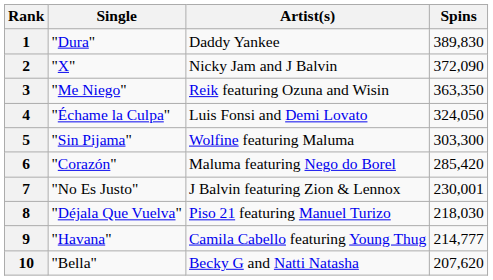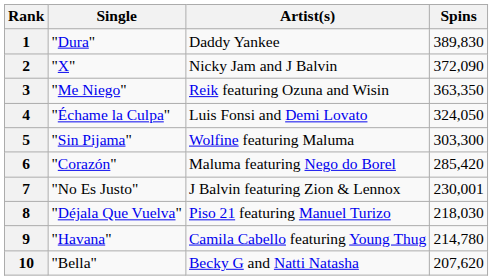 <table class="wikitable plainrowheaders">
 <tr>
 <th>Rank</th>
 <th>Single</th>
 <th>Artist(s)</th>
 <th>Spins</th>
 </tr>
 <tr>
 <th scope="row" style="text-align:center">1</th>
 <td>"<a href='#'>Dura</a>"</td>
 <td>Daddy Yankee</td>
 <td>389,830</td>
 </tr>
 <tr>
 <th scope="row" style="text-align:center">2</th>
 <td>"<a href='#'>X</a>"</td>
 <td>Nicky Jam and J Balvin</td>
 <td>372,090</td>
 </tr>
 <tr>
 <th scope="row" style="text-align:center">3</th>
 <td>"<a href='#'>Me Niego</a>"</td>
 <td><a href='#'>Reik</a> featuring Ozuna and Wisin</td>
 <td>363,350</td>
 </tr>
 <tr>
 <th scope="row" style="text-align:center">4</th>
 <td>"<a href='#'>Échame la Culpa</a>"</td>
 <td>Luis Fonsi and <a href='#'>Demi Lovato</a></td>
 <td>324,050</td>
 </tr>
 <tr>
 <th scope="row" style="text-align:center">5</th>
 <td>"<a href='#'>Sin Pijama</a>"</td>
 <td><a href='#'>Wolfine</a> featuring Maluma</td>
 <td>303,300</td>
 </tr>
 <tr>
 <th scope="row" style="text-align:center">6</th>
 <td>"<a href='#'>Corazón</a>"</td>
 <td>Maluma featuring <a href='#'>Nego do Borel</a></td>
 <td>285,420</td>
 </tr>
 <tr>
 <th scope="row" style="text-align:center">7</th>
 <td>"No Es Justo"</td>
 <td>J Balvin featuring Zion & Lennox</td>
 <td>230,001</td>
 </tr>
 <tr>
 <th scope="row" style="text-align:center">8</th>
 <td>"<a href='#'>Déjala Que Vuelva</a>"</td>
 <td><a href='#'>Piso 21</a> featuring <a href='#'>Manuel Turizo</a></td>
 <td>218,030</td>
 </tr>
 <tr>
 <th scope="row" style="text-align:center">9</th>
 <td>"<a href='#'>Havana</a>"</td>
 <td><a href='#'>Camila Cabello</a> featuring <a href='#'>Young Thug</a></td>
-<td>214,777</td>
+<td>214,780</td>
 </tr>
 <tr>
 <th scope="row" style="text-align:center">10</th>
 <td>"Bella"</td>
 <td><a href='#'>Becky G</a> and <a href='#'>Natti Natasha</a></td>
 <td>207,620</td>
 </tr>
 </table>
